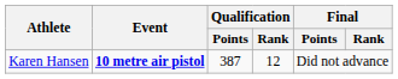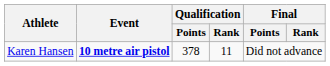 <table class="wikitable" style="font-size:90%">
 <tr>
 <th rowspan="2">Athlete</th>
 <th rowspan="2">Event</th>
 <th colspan=2>Qualification</th>
 <th colspan=2>Final</th>
 </tr>
 <tr style="font-size:95%">
 <th>Points</th>
 <th>Rank</th>
 <th>Points</th>
 <th>Rank</th>
 </tr>
 <tr align=center>
 <td align=left><a href='#'>Karen Hansen</a></td>
 <td align=left><strong><a href='#'>10 metre air pistol</a></strong></td>
-<td>387</td>
-<td>12</td>
+<td>378</td>
+<td>11</td>
 <td colspan=2>Did not advance</td>
 </tr>
 </table>
